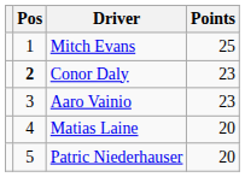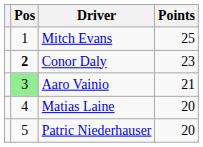 <table class="wikitable" style="font-size: 85%;">
 <tr>
 <th></th>
 <th>Pos</th>
 <th>Driver</th>
 <th>Points</th>
 </tr>
 <tr>
 <td align="left"></td>
 <td align="center">1</td>
 <td> <a href='#'>Mitch Evans</a></td>
 <td align="right">25</td>
 </tr>
 <tr>
 <td align="left"></td>
 <td align="center"><strong>2</strong></td>
 <td> <a href='#'>Conor Daly</a></td>
 <td align="right">23</td>
 </tr>
 <tr>
 <td align="left"></td>
-<td align="center">3</td>
+<td align="center" style="background: lightgreen;">3</td>
 <td> <a href='#'>Aaro Vainio</a></td>
-<td align="right">23</td>
+<td align="right">21</td>
 </tr>
 <tr>
 <td align="left"></td>
 <td align="center">4</td>
 <td> <a href='#'>Matias Laine</a></td>
 <td align="right">20</td>
 </tr>
 <tr>
 <td align="left"></td>
 <td align="center">5</td>
 <td> <a href='#'>Patric Niederhauser</a></td>
 <td align="right">20</td>
 </tr>
 </table>
